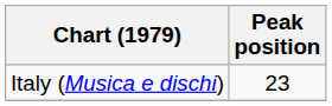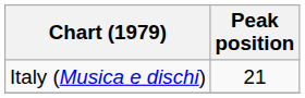 <table class="wikitable sortable">
 <tr>
 <th align="left">Chart (1979)</th>
 <th align="left">Peak<br>position</th>
 </tr>
 <tr>
 <td align="left">Italy (<em><a href='#'>Musica e dischi</a></em>)</td>
-<td align="center">23</td>
+<td align="center">21</td>
 </tr>
 <tr>
 </tr>
 </table>
